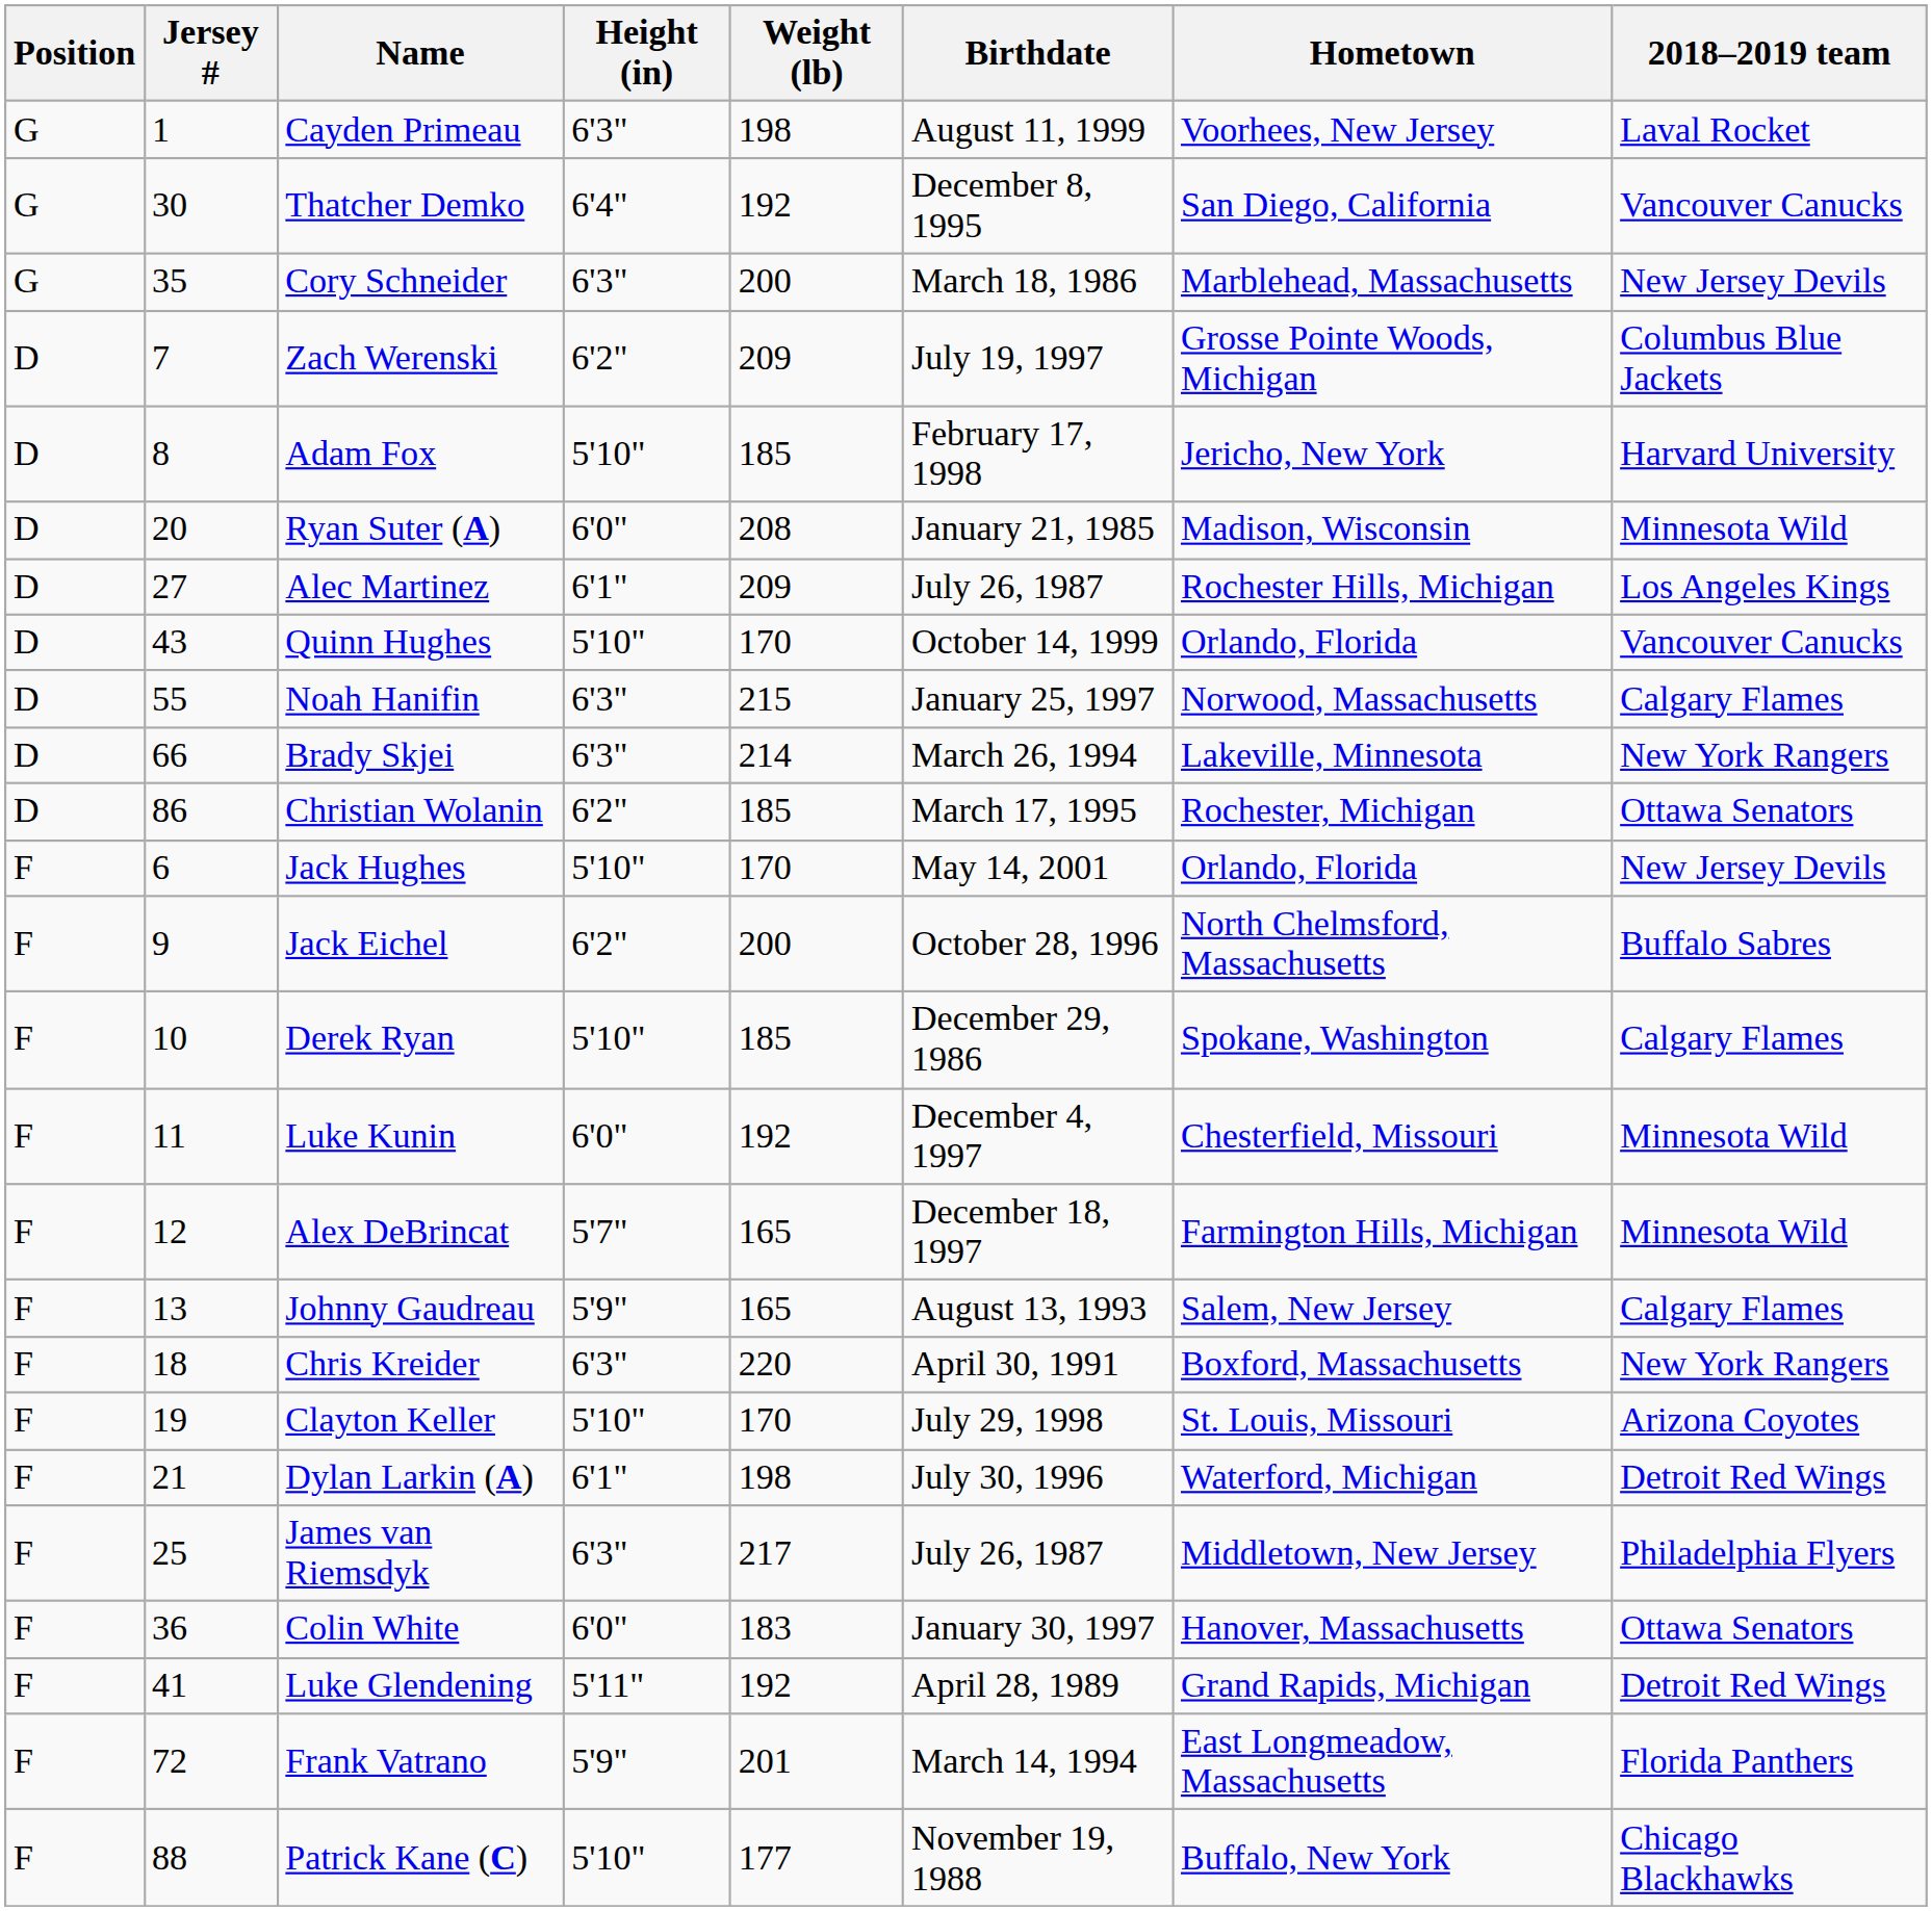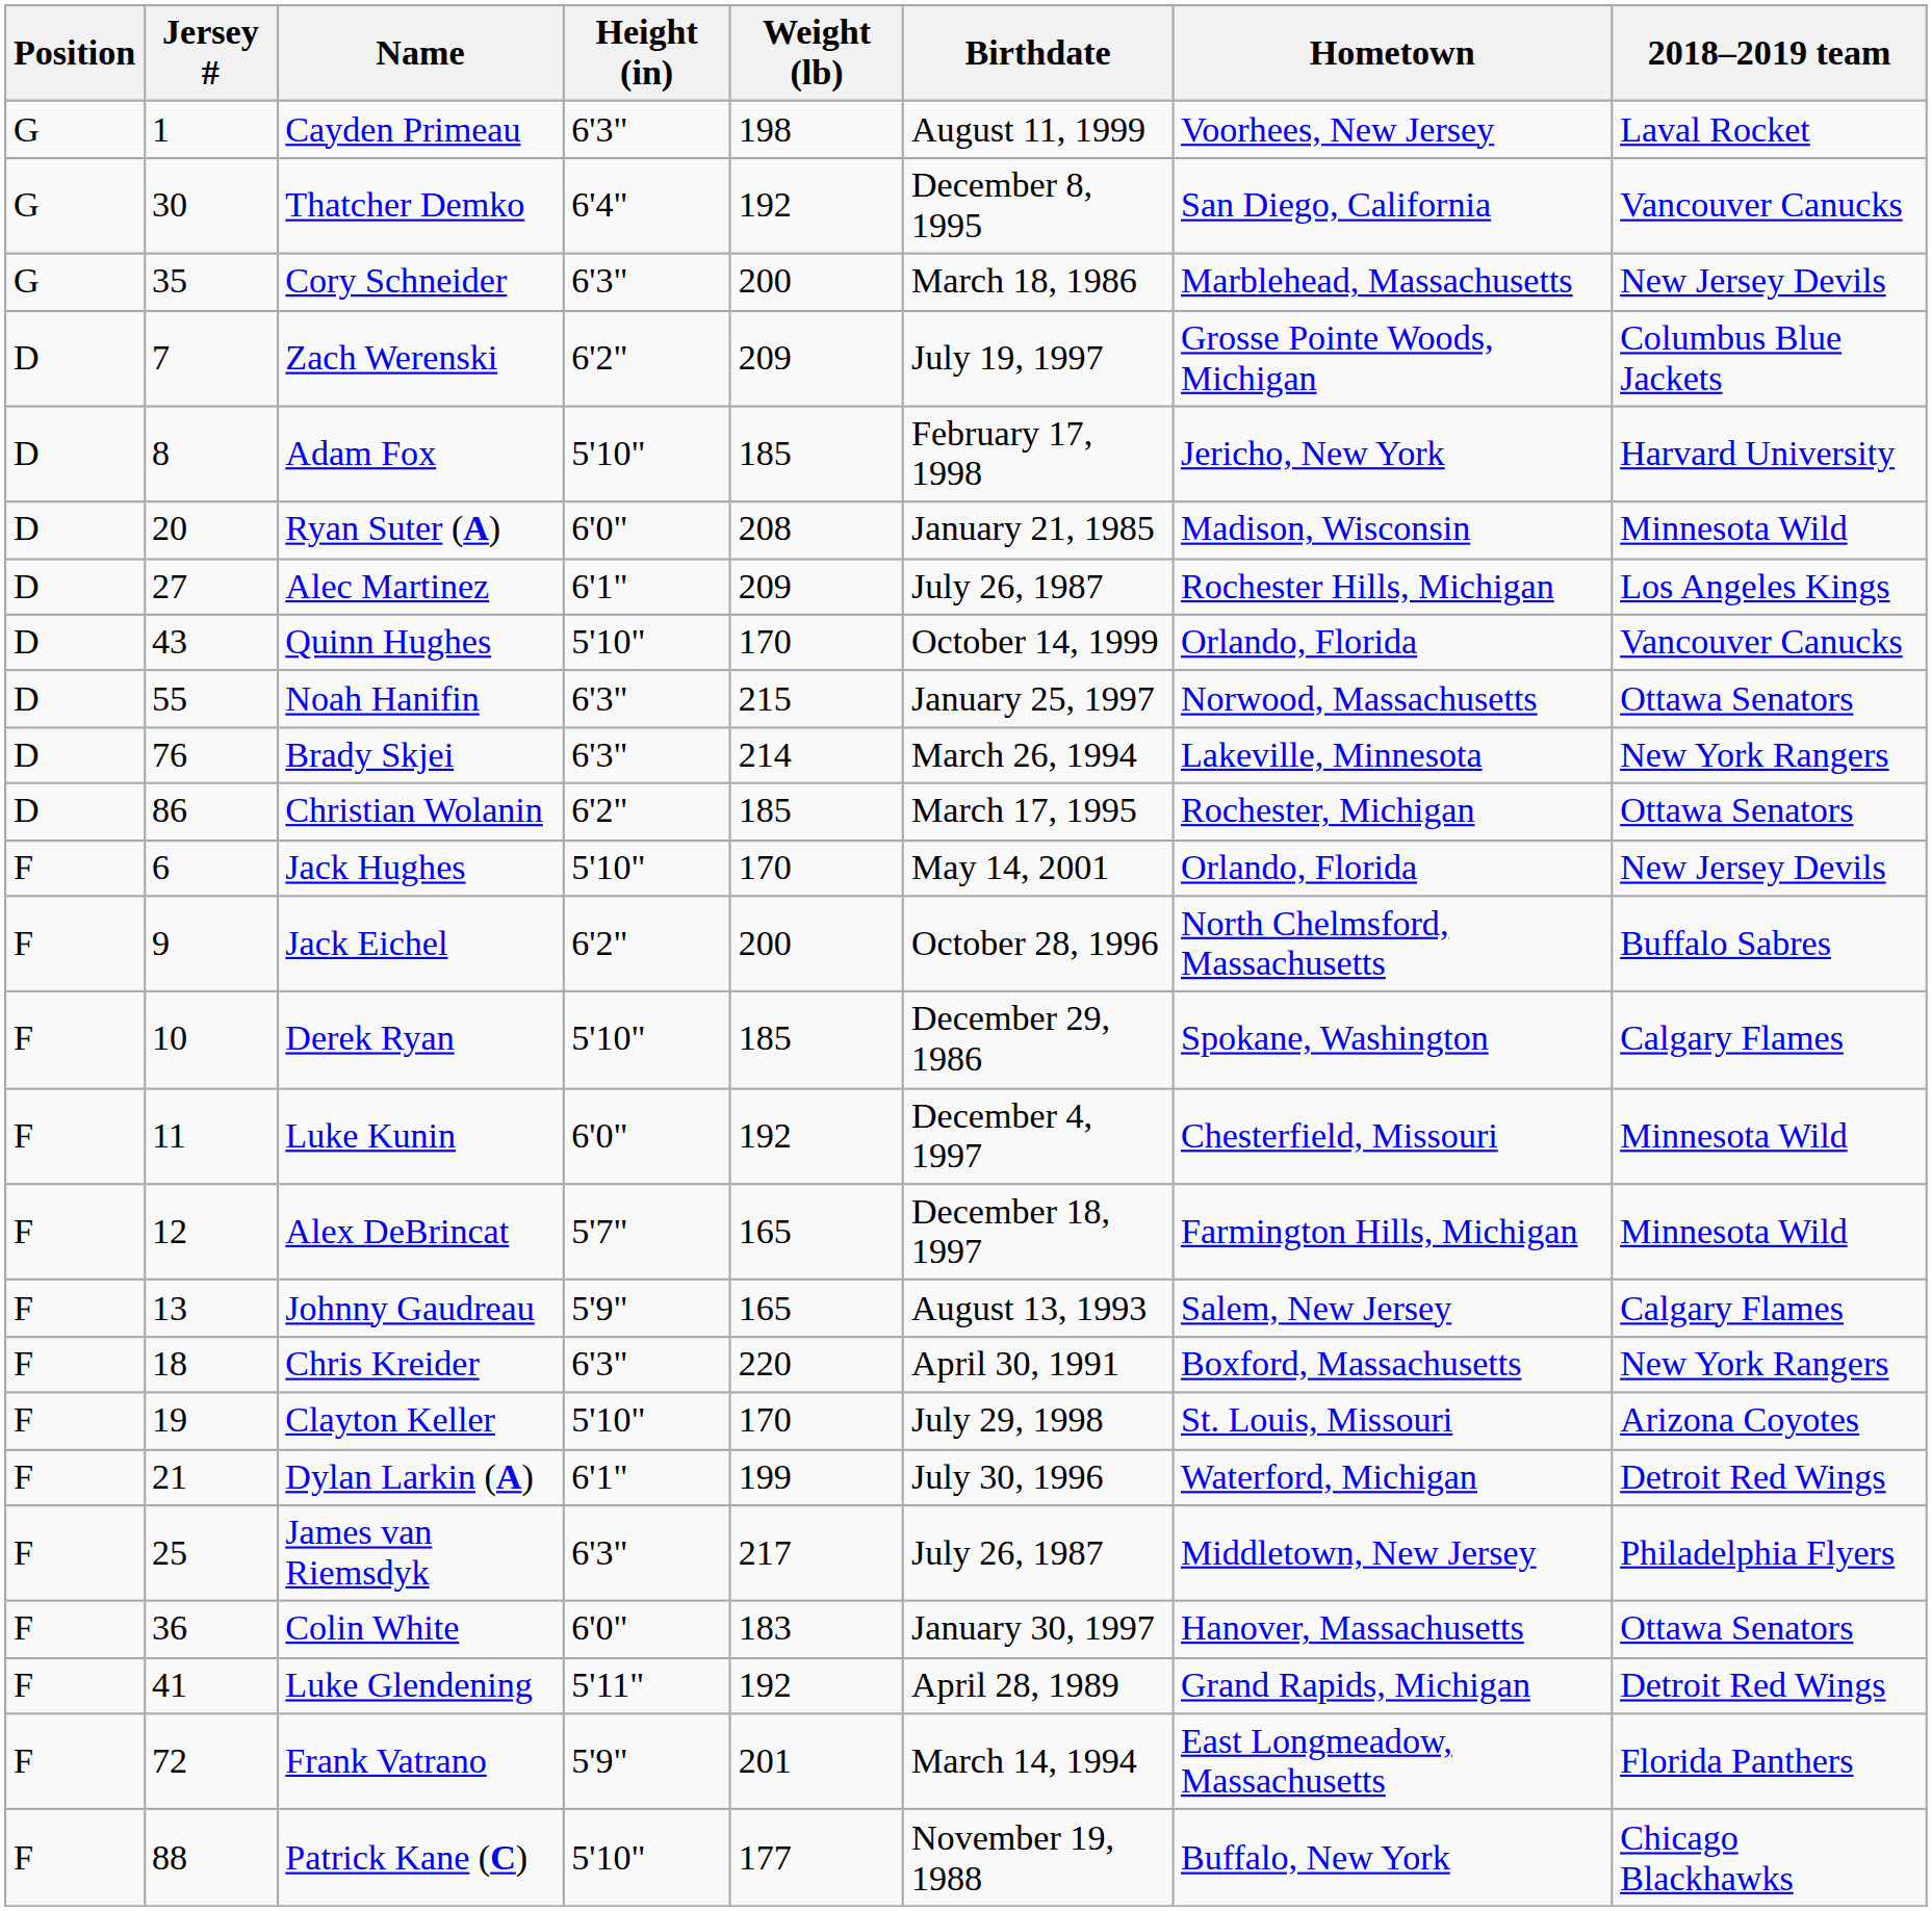 <table class="wikitable sortable">
 <tr>
 <th>Position</th>
 <th>Jersey #</th>
 <th>Name</th>
 <th>Height (in)</th>
 <th>Weight (lb)</th>
 <th>Birthdate</th>
 <th>Hometown</th>
 <th>2018–2019 team</th>
 </tr>
 <tr>
 <td>G</td>
 <td>1</td>
 <td><a href='#'>Cayden Primeau</a></td>
 <td>6'3"</td>
 <td>198</td>
 <td>August 11, 1999</td>
 <td><a href='#'>Voorhees, New Jersey</a></td>
 <td><a href='#'>Laval Rocket</a></td>
 </tr>
 <tr>
 <td>G</td>
 <td>30</td>
 <td><a href='#'>Thatcher Demko</a></td>
 <td>6'4"</td>
 <td>192</td>
 <td>December 8, 1995</td>
 <td><a href='#'>San Diego, California</a></td>
 <td><a href='#'>Vancouver Canucks</a></td>
 </tr>
 <tr>
 <td>G</td>
 <td>35</td>
 <td><a href='#'>Cory Schneider</a></td>
 <td>6'3"</td>
 <td>200</td>
 <td>March 18, 1986</td>
 <td><a href='#'>Marblehead, Massachusetts</a></td>
 <td><a href='#'>New Jersey Devils</a></td>
 </tr>
 <tr>
 <td>D</td>
 <td>7</td>
 <td><a href='#'>Zach Werenski</a></td>
 <td>6'2"</td>
 <td>209</td>
 <td>July 19, 1997</td>
 <td><a href='#'>Grosse Pointe Woods, Michigan</a></td>
 <td><a href='#'>Columbus Blue Jackets</a></td>
 </tr>
 <tr>
 <td>D</td>
 <td>8</td>
 <td><a href='#'>Adam Fox</a></td>
 <td>5'10"</td>
 <td>185</td>
 <td>February 17, 1998</td>
 <td><a href='#'>Jericho, New York</a></td>
 <td><a href='#'>Harvard University</a></td>
 </tr>
 <tr>
 <td>D</td>
 <td>20</td>
 <td><a href='#'>Ryan Suter</a> (<strong><a href='#'>A</a></strong>)</td>
 <td>6'0"</td>
 <td>208</td>
 <td>January 21, 1985</td>
 <td><a href='#'>Madison, Wisconsin</a></td>
 <td><a href='#'>Minnesota Wild</a></td>
 </tr>
 <tr>
 <td>D</td>
 <td>27</td>
 <td><a href='#'>Alec Martinez</a></td>
 <td>6'1"</td>
 <td>209</td>
 <td>July 26, 1987</td>
 <td><a href='#'>Rochester Hills, Michigan</a></td>
 <td><a href='#'>Los Angeles Kings</a></td>
 </tr>
 <tr>
 <td>D</td>
 <td>43</td>
 <td><a href='#'>Quinn Hughes</a></td>
 <td>5'10"</td>
 <td>170</td>
 <td>October 14, 1999</td>
 <td><a href='#'>Orlando, Florida</a></td>
 <td><a href='#'>Vancouver Canucks</a></td>
 </tr>
 <tr>
 <td>D</td>
 <td>55</td>
 <td><a href='#'>Noah Hanifin</a></td>
 <td>6'3"</td>
 <td>215</td>
 <td>January 25, 1997</td>
 <td><a href='#'>Norwood, Massachusetts</a></td>
-<td><a href='#'>Calgary Flames</a></td>
+<td><a href='#'>Ottawa Senators</a></td>
 </tr>
 <tr>
 <td>D</td>
-<td>66</td>
+<td>76</td>
 <td><a href='#'>Brady Skjei</a></td>
 <td>6'3"</td>
 <td>214</td>
 <td>March 26, 1994</td>
 <td><a href='#'>Lakeville, Minnesota</a></td>
 <td><a href='#'>New York Rangers</a></td>
 </tr>
 <tr>
 <td>D</td>
 <td>86</td>
 <td><a href='#'>Christian Wolanin</a></td>
 <td>6'2"</td>
 <td>185</td>
 <td>March 17, 1995</td>
 <td><a href='#'>Rochester, Michigan</a></td>
 <td><a href='#'>Ottawa Senators</a></td>
 </tr>
 <tr>
 <td>F</td>
 <td>6</td>
 <td><a href='#'>Jack Hughes</a></td>
 <td>5'10"</td>
 <td>170</td>
 <td>May 14, 2001</td>
 <td><a href='#'>Orlando, Florida</a></td>
 <td><a href='#'>New Jersey Devils</a></td>
 </tr>
 <tr>
 <td>F</td>
 <td>9</td>
 <td><a href='#'>Jack Eichel</a></td>
 <td>6'2"</td>
 <td>200</td>
 <td>October 28, 1996</td>
 <td><a href='#'>North Chelmsford, Massachusetts</a></td>
 <td><a href='#'>Buffalo Sabres</a></td>
 </tr>
 <tr>
 <td>F</td>
 <td>10</td>
 <td><a href='#'>Derek Ryan</a></td>
 <td>5'10"</td>
 <td>185</td>
 <td>December 29, 1986</td>
 <td><a href='#'>Spokane, Washington</a></td>
 <td><a href='#'>Calgary Flames</a></td>
 </tr>
 <tr>
 <td>F</td>
 <td>11</td>
 <td><a href='#'>Luke Kunin</a></td>
 <td>6'0"</td>
 <td>192</td>
 <td>December 4, 1997</td>
 <td><a href='#'>Chesterfield, Missouri</a></td>
 <td><a href='#'>Minnesota Wild</a></td>
 </tr>
 <tr>
 <td>F</td>
 <td>12</td>
 <td><a href='#'>Alex DeBrincat</a></td>
 <td>5'7"</td>
 <td>165</td>
 <td>December 18, 1997</td>
 <td><a href='#'>Farmington Hills, Michigan</a></td>
 <td><a href='#'>Minnesota Wild</a></td>
 </tr>
 <tr>
 <td>F</td>
 <td>13</td>
 <td><a href='#'>Johnny Gaudreau</a></td>
 <td>5'9"</td>
 <td>165</td>
 <td>August 13, 1993</td>
 <td><a href='#'>Salem, New Jersey</a></td>
 <td><a href='#'>Calgary Flames</a></td>
 </tr>
 <tr>
 <td>F</td>
 <td>18</td>
 <td><a href='#'>Chris Kreider</a></td>
 <td>6'3"</td>
 <td>220</td>
 <td>April 30, 1991</td>
 <td><a href='#'>Boxford, Massachusetts</a></td>
 <td><a href='#'>New York Rangers</a></td>
 </tr>
 <tr>
 <td>F</td>
 <td>19</td>
 <td><a href='#'>Clayton Keller</a></td>
 <td>5'10"</td>
 <td>170</td>
 <td>July 29, 1998</td>
 <td><a href='#'>St. Louis, Missouri</a></td>
 <td><a href='#'>Arizona Coyotes</a></td>
 </tr>
 <tr>
 <td>F</td>
 <td>21</td>
 <td><a href='#'>Dylan Larkin</a> (<strong><a href='#'>A</a></strong>)</td>
 <td>6'1"</td>
-<td>198</td>
+<td>199</td>
 <td>July 30, 1996</td>
 <td><a href='#'>Waterford, Michigan</a></td>
 <td><a href='#'>Detroit Red Wings</a></td>
 </tr>
 <tr>
 <td>F</td>
 <td>25</td>
 <td><a href='#'>James van Riemsdyk</a></td>
 <td>6'3"</td>
 <td>217</td>
 <td>July 26, 1987</td>
 <td><a href='#'>Middletown, New Jersey</a></td>
 <td><a href='#'>Philadelphia Flyers</a></td>
 </tr>
 <tr>
 <td>F</td>
 <td>36</td>
 <td><a href='#'>Colin White</a></td>
 <td>6'0"</td>
 <td>183</td>
 <td>January 30, 1997</td>
 <td><a href='#'>Hanover, Massachusetts</a></td>
 <td><a href='#'>Ottawa Senators</a></td>
 </tr>
 <tr>
 <td>F</td>
 <td>41</td>
 <td><a href='#'>Luke Glendening</a></td>
 <td>5'11"</td>
 <td>192</td>
 <td>April 28, 1989</td>
 <td><a href='#'>Grand Rapids, Michigan</a></td>
 <td><a href='#'>Detroit Red Wings</a></td>
 </tr>
 <tr>
 <td>F</td>
 <td>72</td>
 <td><a href='#'>Frank Vatrano</a></td>
 <td>5'9"</td>
 <td>201</td>
 <td>March 14, 1994</td>
 <td><a href='#'>East Longmeadow, Massachusetts</a></td>
 <td><a href='#'>Florida Panthers</a></td>
 </tr>
 <tr>
 <td>F</td>
 <td>88</td>
 <td><a href='#'>Patrick Kane</a> (<strong><a href='#'>C</a></strong>)</td>
 <td>5'10"</td>
 <td>177</td>
 <td>November 19, 1988</td>
 <td><a href='#'>Buffalo, New York</a></td>
 <td><a href='#'>Chicago Blackhawks</a></td>
 </tr>
 <tr>
 </tr>
 </table>
